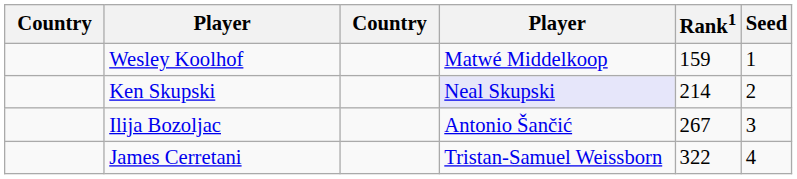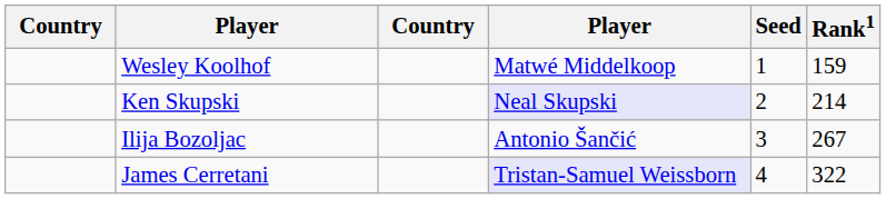 <table class="sortable wikitable">
 <tr>
 <th width="70">Country</th>
 <th width="175">Player</th>
 <th width="70">Country</th>
 <th width="175">Player</th>
+<th>Seed</th>
 <th>Rank<sup>1</sup></th>
-<th>Seed</th>
 </tr>
 <tr>
 <td></td>
 <td><a href='#'>Wesley Koolhof</a></td>
 <td></td>
 <td><a href='#'>Matwé Middelkoop</a></td>
+<td>1</td>
 <td>159</td>
-<td>1</td>
 </tr>
 <tr>
 <td></td>
 <td><a href='#'>Ken Skupski</a></td>
 <td></td>
 <td style="background: lavender;"><a href='#'>Neal Skupski</a></td>
+<td>2</td>
 <td>214</td>
-<td>2</td>
 </tr>
 <tr>
 <td></td>
 <td><a href='#'>Ilija Bozoljac</a></td>
 <td></td>
 <td><a href='#'>Antonio Šančić</a></td>
+<td>3</td>
 <td>267</td>
-<td>3</td>
 </tr>
 <tr>
 <td></td>
 <td><a href='#'>James Cerretani</a></td>
 <td></td>
-<td><a href='#'>Tristan-Samuel Weissborn</a></td>
+<td style="background: lavender;"><a href='#'>Tristan-Samuel Weissborn</a></td>
+<td>4</td>
 <td>322</td>
-<td>4</td>
 </tr>
 </table>
